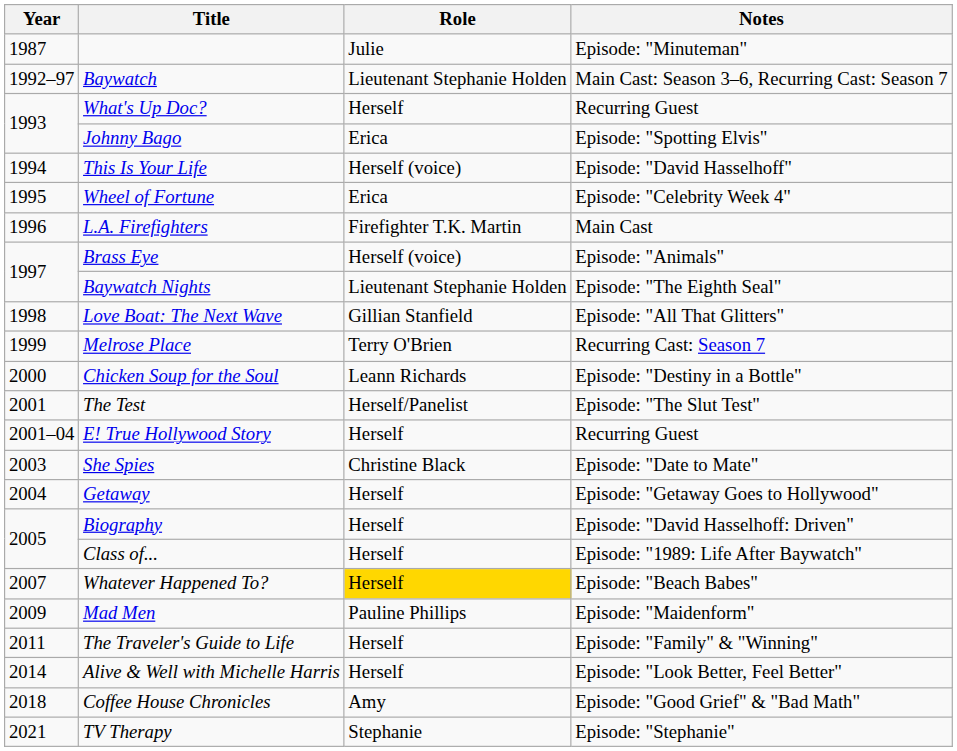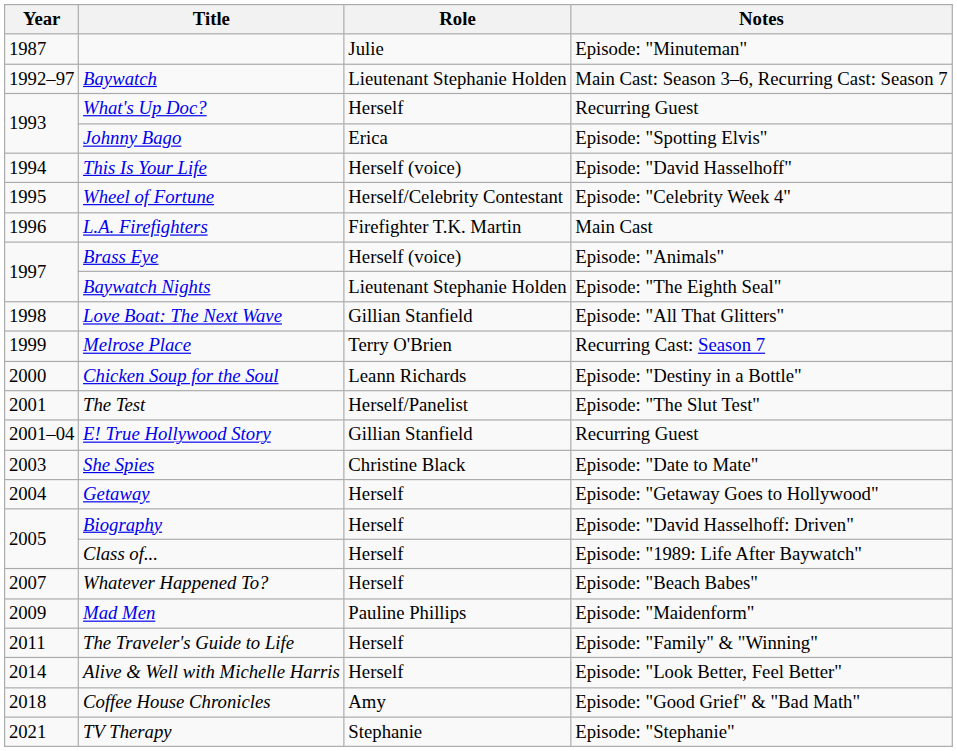 <table class="wikitable sortable">
 <tr>
 <th>Year</th>
 <th>Title</th>
 <th>Role</th>
 <th>Notes</th>
 </tr>
 <tr>
 <td>1987</td>
 <td><em></em></td>
 <td>Julie</td>
 <td>Episode: "Minuteman"</td>
 </tr>
 <tr>
 <td>1992–97</td>
 <td><em><a href='#'>Baywatch</a></em></td>
 <td>Lieutenant Stephanie Holden</td>
 <td>Main Cast: Season 3–6, Recurring Cast: Season 7</td>
 </tr>
 <tr>
 <td rowspan="2">1993</td>
 <td><em><a href='#'>What's Up Doc?</a></em></td>
 <td>Herself</td>
 <td>Recurring Guest</td>
 </tr>
 <tr>
 <td><em><a href='#'>Johnny Bago</a></em></td>
 <td>Erica</td>
 <td>Episode: "Spotting Elvis"</td>
 </tr>
 <tr>
 <td>1994</td>
 <td><em><a href='#'>This Is Your Life</a></em></td>
 <td>Herself (voice)</td>
 <td>Episode: "David Hasselhoff"</td>
 </tr>
 <tr>
 <td>1995</td>
 <td><em><a href='#'>Wheel of Fortune</a></em></td>
-<td>Erica</td>
+<td>Herself/Celebrity Contestant</td>
 <td>Episode: "Celebrity Week 4"</td>
 </tr>
 <tr>
 <td>1996</td>
 <td><em><a href='#'>L.A. Firefighters</a></em></td>
 <td>Firefighter T.K. Martin</td>
 <td>Main Cast</td>
 </tr>
 <tr>
 <td rowspan="2">1997</td>
 <td><em><a href='#'>Brass Eye</a></em></td>
 <td>Herself (voice)</td>
 <td>Episode: "Animals"</td>
 </tr>
 <tr>
 <td><em><a href='#'>Baywatch Nights</a></em></td>
 <td>Lieutenant Stephanie Holden</td>
 <td>Episode: "The Eighth Seal"</td>
 </tr>
 <tr>
 <td>1998</td>
 <td><em><a href='#'>Love Boat: The Next Wave</a></em></td>
 <td>Gillian Stanfield</td>
 <td>Episode: "All That Glitters"</td>
 </tr>
 <tr>
 <td>1999</td>
 <td><em><a href='#'>Melrose Place</a></em></td>
 <td>Terry O'Brien</td>
 <td>Recurring Cast: <a href='#'>Season 7</a></td>
 </tr>
 <tr>
 <td>2000</td>
 <td><em><a href='#'>Chicken Soup for the Soul</a></em></td>
 <td>Leann Richards</td>
 <td>Episode: "Destiny in a Bottle"</td>
 </tr>
 <tr>
 <td>2001</td>
 <td><em>The Test</em></td>
 <td>Herself/Panelist</td>
 <td>Episode: "The Slut Test"</td>
 </tr>
 <tr>
 <td>2001–04</td>
 <td><em><a href='#'>E! True Hollywood Story</a></em></td>
-<td>Herself</td>
+<td>Gillian Stanfield</td>
 <td>Recurring Guest</td>
 </tr>
 <tr>
 <td>2003</td>
 <td><em><a href='#'>She Spies</a></em></td>
 <td>Christine Black</td>
 <td>Episode: "Date to Mate"</td>
 </tr>
 <tr>
 <td>2004</td>
 <td><em><a href='#'>Getaway</a></em></td>
 <td>Herself</td>
 <td>Episode: "Getaway Goes to Hollywood"</td>
 </tr>
 <tr>
 <td rowspan="2">2005</td>
 <td><em><a href='#'>Biography</a></em></td>
 <td>Herself</td>
 <td>Episode: "David Hasselhoff: Driven"</td>
 </tr>
 <tr>
 <td><em>Class of...</em></td>
 <td>Herself</td>
 <td>Episode: "1989: Life After Baywatch"</td>
 </tr>
 <tr>
 <td>2007</td>
 <td><em>Whatever Happened To?</em></td>
-<td style="background: gold;">Herself</td>
+<td>Herself</td>
 <td>Episode: "Beach Babes"</td>
 </tr>
 <tr>
 <td>2009</td>
 <td><em><a href='#'>Mad Men</a></em></td>
 <td>Pauline Phillips</td>
 <td>Episode: "Maidenform"</td>
 </tr>
 <tr>
 <td>2011</td>
 <td><em>The Traveler's Guide to Life</em></td>
 <td>Herself</td>
 <td>Episode: "Family" & "Winning"</td>
 </tr>
 <tr>
 <td>2014</td>
 <td><em>Alive & Well with Michelle Harris</em></td>
 <td>Herself</td>
 <td>Episode: "Look Better, Feel Better"</td>
 </tr>
 <tr>
 <td>2018</td>
 <td><em>Coffee House Chronicles</em></td>
 <td>Amy</td>
 <td>Episode: "Good Grief" & "Bad Math"</td>
 </tr>
 <tr>
 <td>2021</td>
 <td><em>TV Therapy</em></td>
 <td>Stephanie</td>
 <td>Episode: "Stephanie"</td>
 </tr>
 </table>
